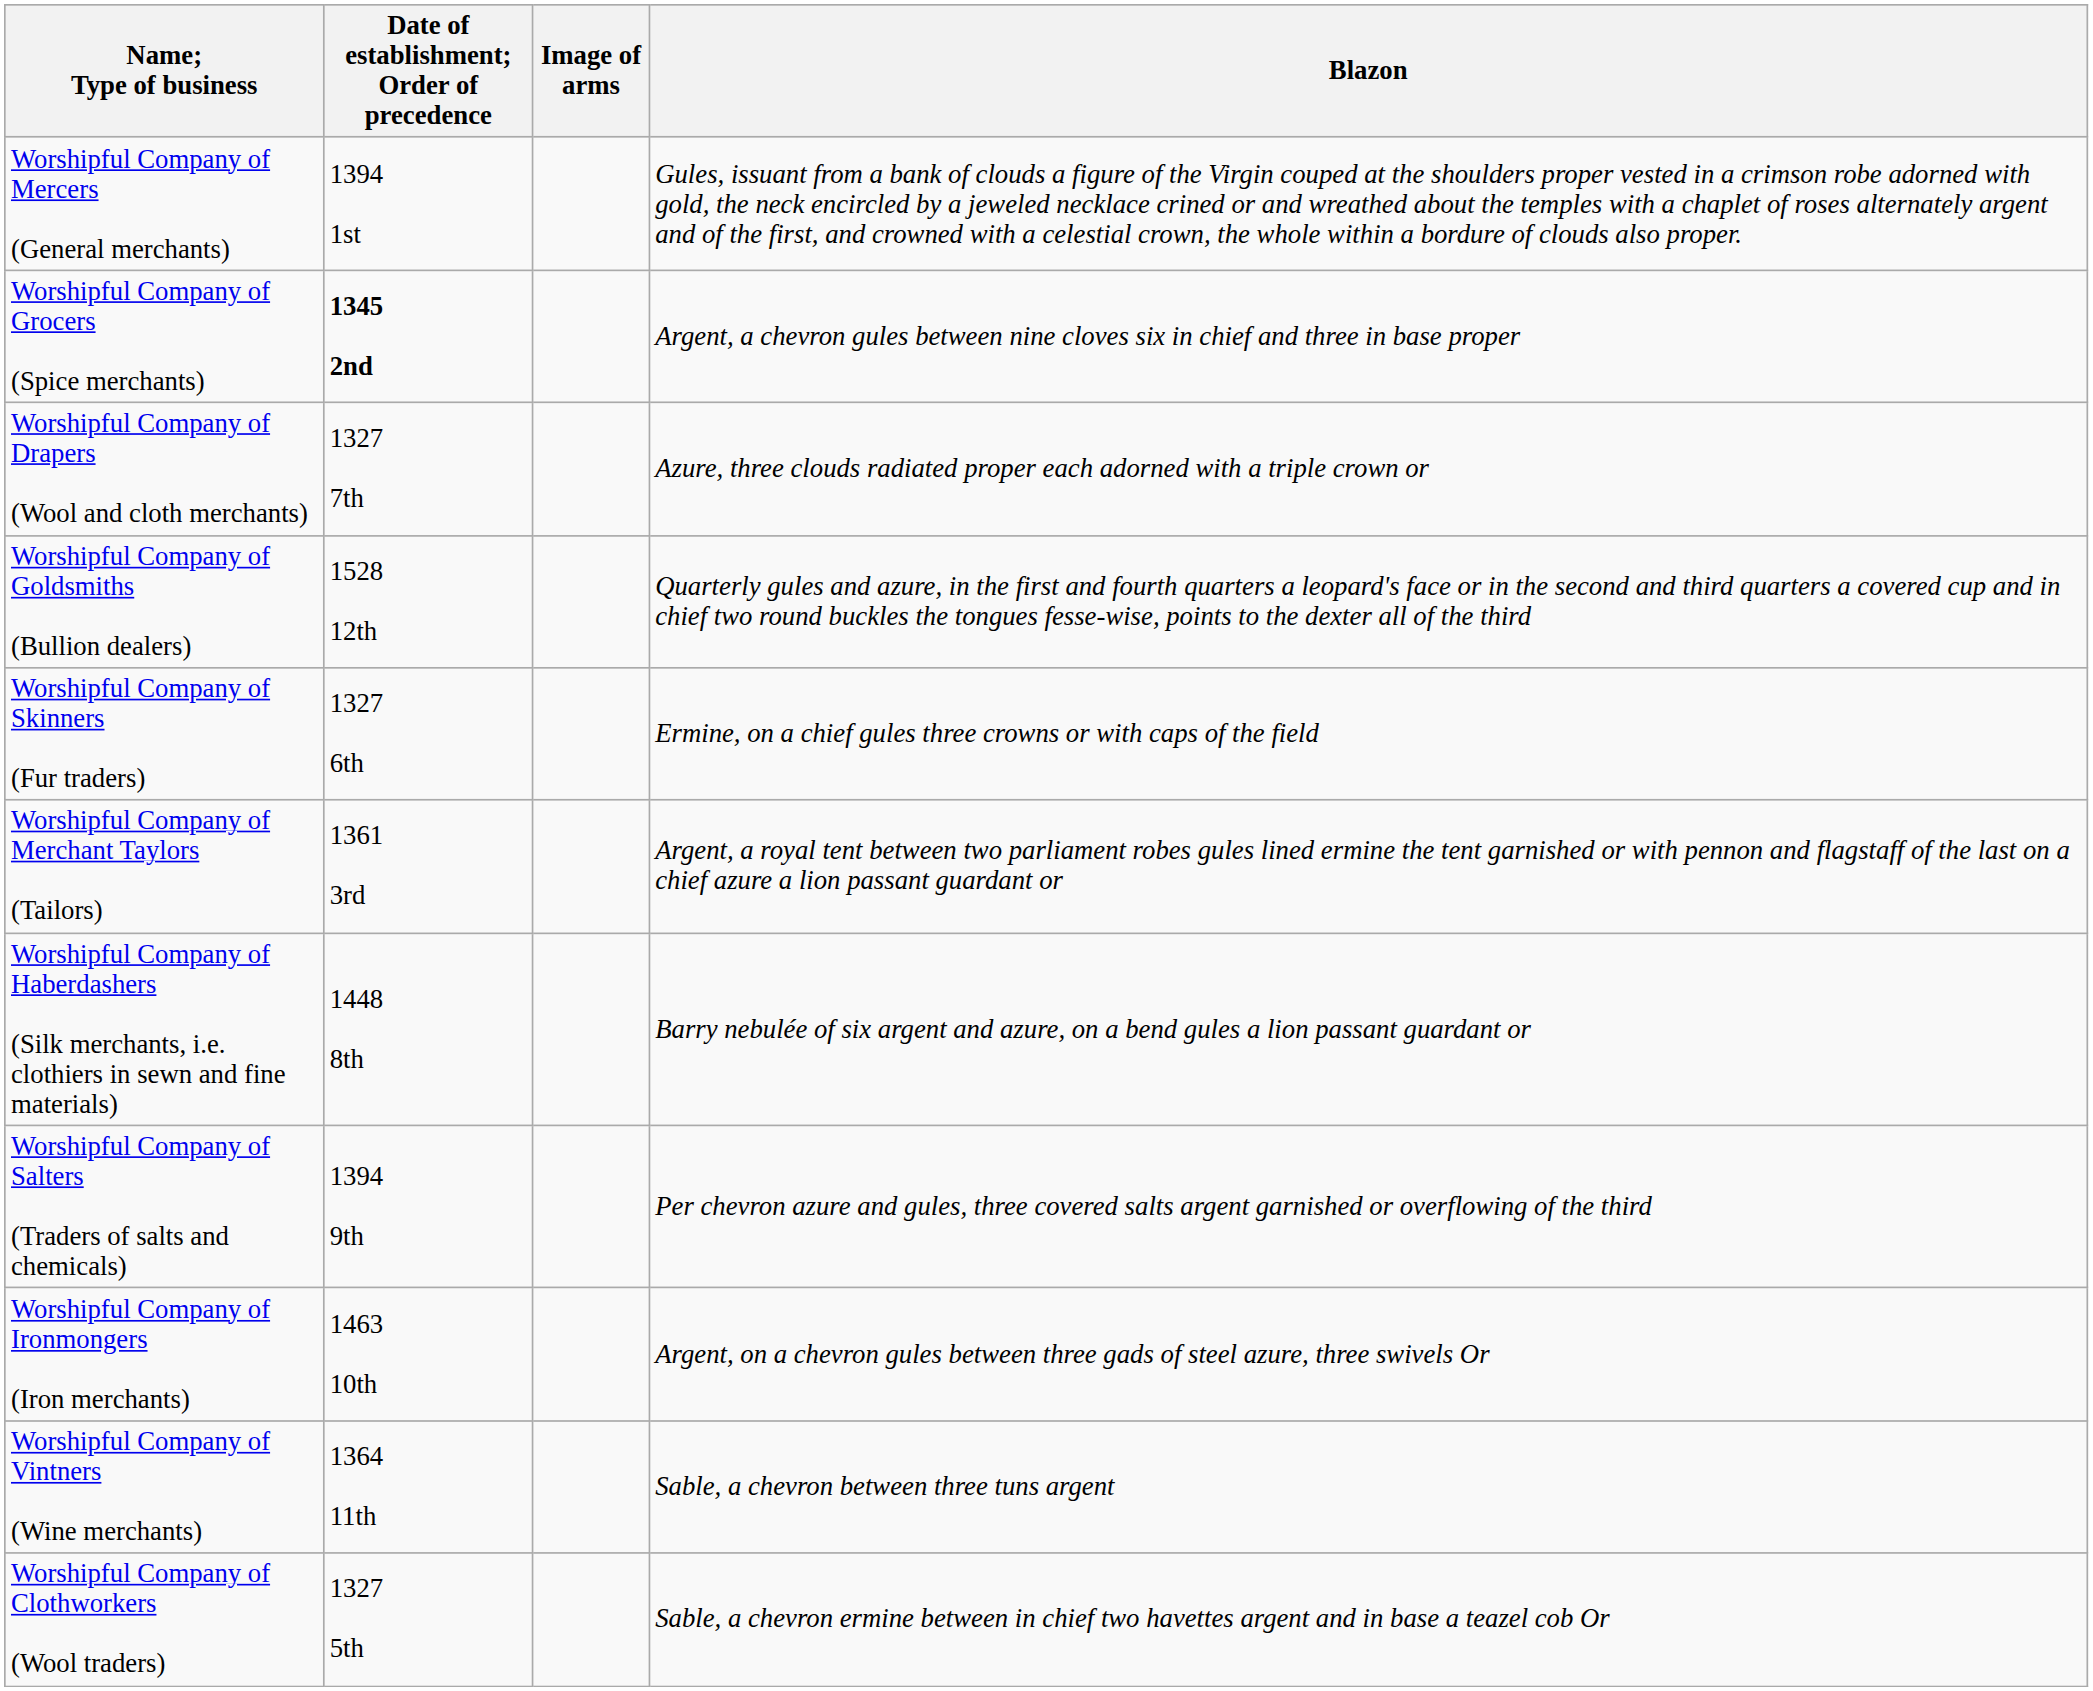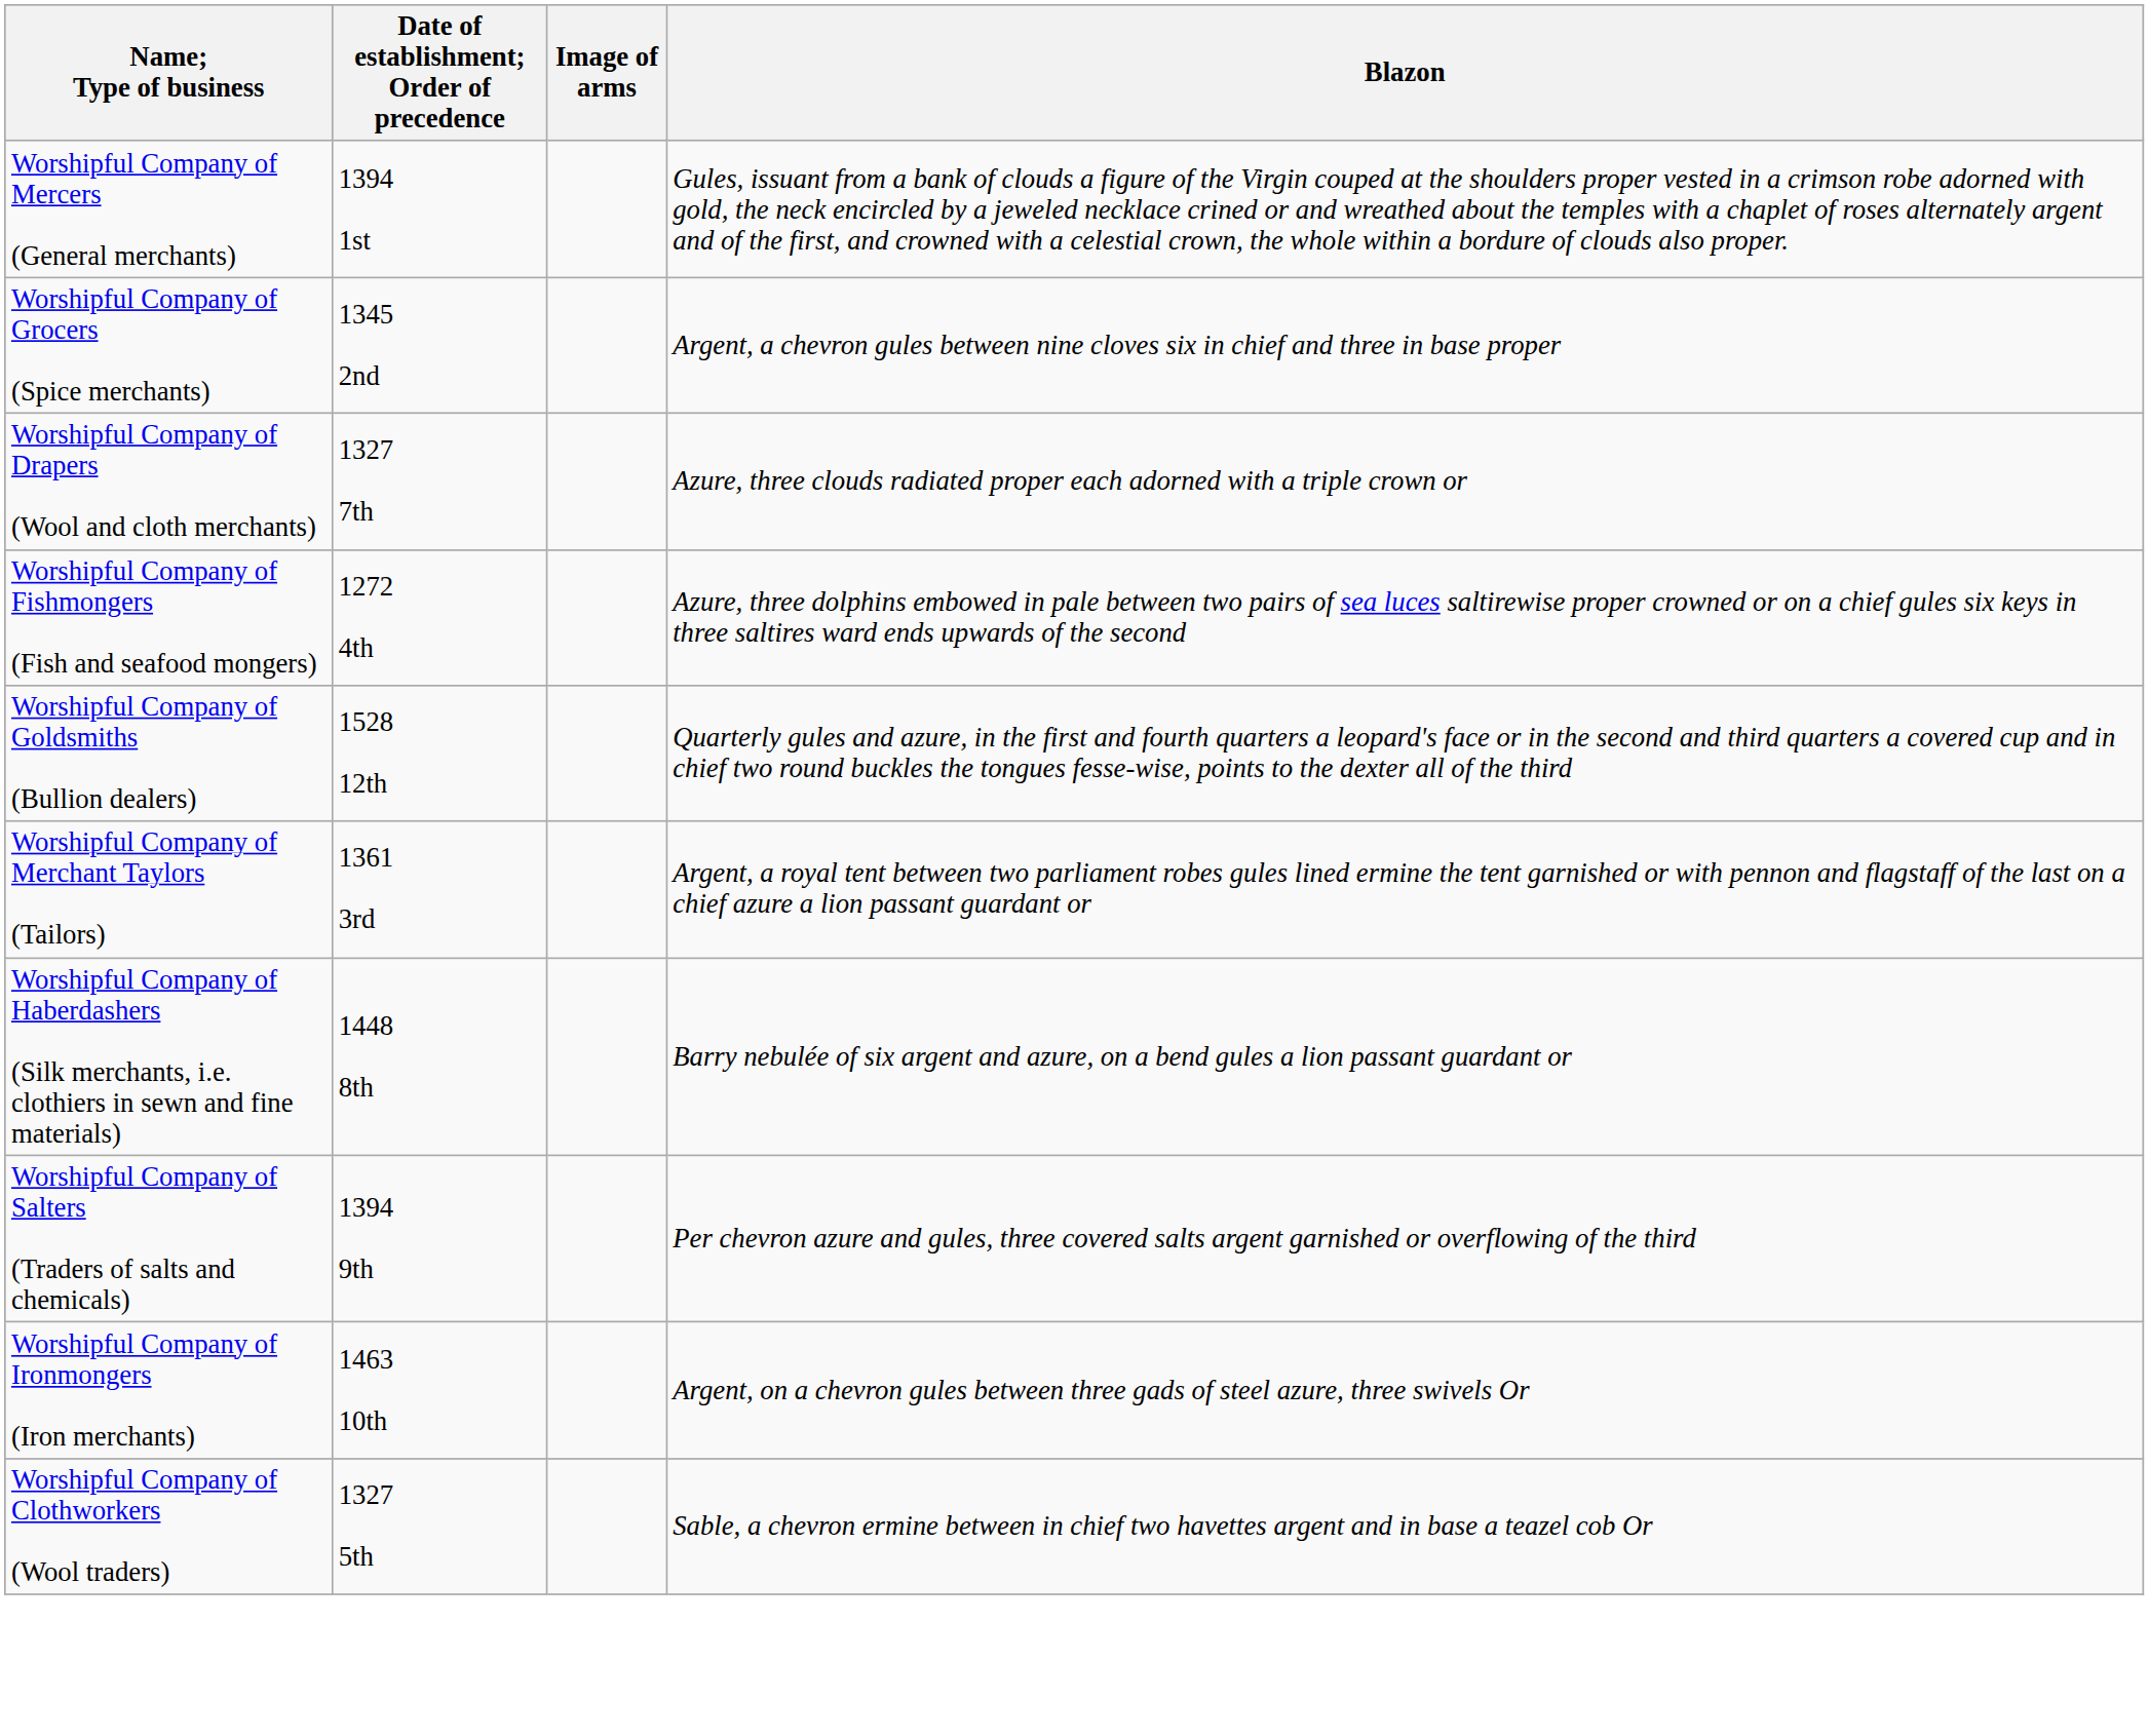 <table class="wikitable">
 <tr>
 <th>Name;<br>Type of business</th>
 <th>Date of establishment;<br>Order of precedence</th>
 <th>Image of arms</th>
 <th>Blazon</th>
 </tr>
 <tr>
 <td><a href='#'>Worshipful Company of Mercers</a><br><br>(General merchants)</td>
 <td>1394<br><br>1st</td>
 <td></td>
 <td><em>Gules, issuant from a bank of clouds a figure of the Virgin couped at the shoulders proper vested in a crimson robe adorned with gold, the neck encircled by a jeweled necklace crined or and wreathed about the temples with a chaplet of roses alternately argent and of the first, and crowned with a celestial crown, the whole within a bordure of clouds also proper.</em></td>
 </tr>
 <tr>
 <td><a href='#'>Worshipful Company of Grocers</a><br><br> (Spice merchants)</td>
-<td><strong>1345<br><br>2nd</strong></td>
+<td>1345<br><br>2nd</td>
 <td></td>
 <td><em>Argent, a chevron gules between nine cloves six in chief and three in base proper</em></td>
 </tr>
 <tr>
 <td><a href='#'>Worshipful Company of Drapers</a><br><br>(Wool and cloth merchants)</td>
 <td>1327<br><br>7th</td>
 <td></td>
 <td><em>Azure, three clouds radiated proper each adorned with a triple crown or</em></td>
 </tr>
 <tr>
+<td><a href='#'>Worshipful Company of Fishmongers</a><br><br>(Fish and seafood mongers)</td>
+<td>1272<br><br>4th</td>
+<td></td>
+<td><em>Azure, three dolphins embowed in pale between two pairs of <a href='#'>sea luces</a> saltirewise proper crowned or on a chief gules six keys in three saltires ward ends upwards of the second</em></td>
+</tr>
+<tr>
 <td><a href='#'>Worshipful Company of Goldsmiths</a><br><br>(Bullion dealers)</td>
 <td>1528<br><br>12th</td>
 <td></td>
 <td><em>Quarterly gules and azure, in the first and fourth quarters a leopard's face or in the second and third quarters a covered cup and in chief two round buckles the tongues fesse-wise, points to the dexter all of the third</em></td>
-</tr>
-<tr>
-<td><a href='#'>Worshipful Company of Skinners</a><br><br>(Fur traders)</td>
-<td>1327<br><br>6th</td>
-<td></td>
-<td><em>Ermine, on a chief gules three crowns or with caps of the field</em></td>
 </tr>
 <tr>
 <td><a href='#'>Worshipful Company of Merchant Taylors</a><br><br>(Tailors)</td>
 <td>1361<br><br>3rd</td>
 <td></td>
 <td><em> Argent, a royal tent between two parliament robes gules lined ermine the tent garnished or with pennon and flagstaff of the last on a chief azure a lion passant guardant or</em></td>
 </tr>
 <tr>
 <td><a href='#'>Worshipful Company of Haberdashers</a><br><br>(Silk merchants, i.e. clothiers in sewn and fine materials)</td>
 <td>1448<br><br>8th</td>
 <td></td>
 <td><em>Barry nebulée of six argent and azure, on a bend gules a lion passant guardant or </em></td>
 </tr>
 <tr>
 <td><a href='#'>Worshipful Company of Salters</a><br><br>(Traders of salts and chemicals)</td>
 <td>1394<br><br>9th</td>
 <td></td>
 <td><em>Per chevron azure and gules, three covered salts argent garnished or overflowing of the third</em></td>
 </tr>
 <tr>
 <td><a href='#'>Worshipful Company of Ironmongers</a><br><br>(Iron merchants)</td>
 <td>1463<br><br>10th</td>
 <td></td>
 <td><em>Argent, on a chevron gules between three gads of steel azure, three swivels Or</em></td>
 </tr>
 <tr>
-<td><a href='#'>Worshipful Company of Vintners</a><br><br>(Wine merchants)</td>
-<td>1364<br><br>11th</td>
-<td></td>
-<td><em>Sable, a chevron between three tuns argent</em></td>
-</tr>
-<tr>
 <td><a href='#'>Worshipful Company of Clothworkers</a><br><br>(Wool traders)</td>
 <td>1327<br><br>5th</td>
 <td></td>
 <td><em>Sable, a chevron ermine between in chief two havettes argent and in base a teazel cob Or</em></td>
 </tr>
 </table>
